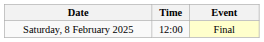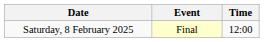 <table class = "wikitable" style="text-align:center;">
 <tr>
 <th width=220>Date</th>
+<th width=100>Event</th>
 <th width=50>Time</th>
-<th width=100>Event</th>
 </tr>
 <tr>
 <td>Saturday, 8 February 2025</td>
+<td bgcolor=ffffcc>Final</td>
 <td>12:00</td>
-<td bgcolor=ffffcc>Final</td>
 </tr>
 </table>
